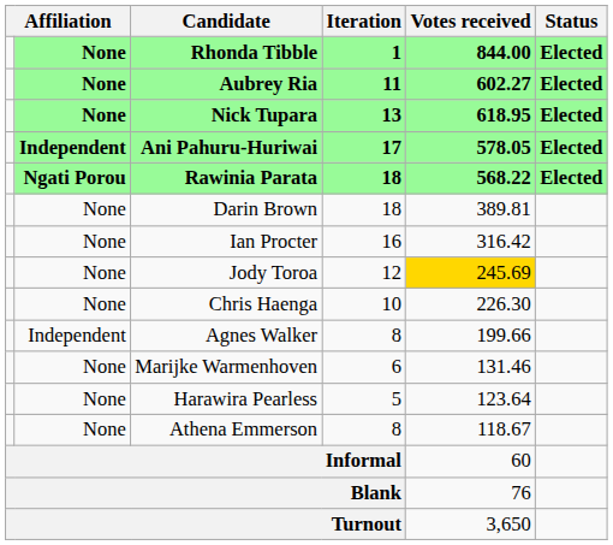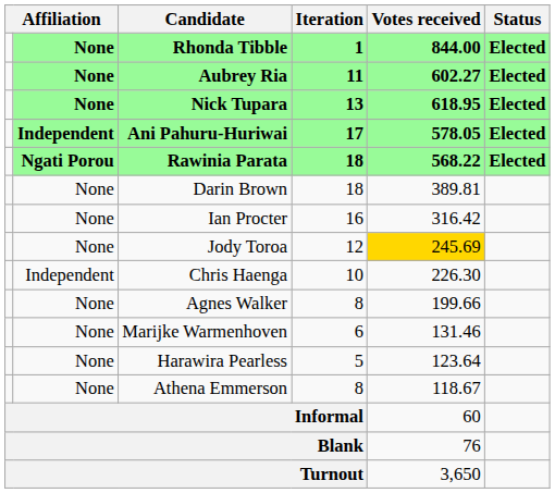 <table class="wikitable" style="text-align:right">
 <tr>
 <th colspan="2">Affiliation</th>
 <th>Candidate</th>
 <th>Iteration</th>
 <th>Votes received</th>
 <th>Status</th>
 </tr>
 <tr>
 <td></td>
 <td style="background:palegreen"><strong>None</strong></td>
 <td style="background:palegreen"><strong>Rhonda Tibble</strong></td>
 <td style="background:palegreen"><strong>1</strong></td>
 <td style="background:palegreen"><strong>844.00</strong></td>
 <td style="background:palegreen"><strong>Elected</strong></td>
 </tr>
 <tr>
 <td></td>
 <td style="background:palegreen"><strong>None</strong></td>
 <td style="background:palegreen"><strong>Aubrey Ria</strong></td>
 <td style="background:palegreen"><strong>11</strong></td>
 <td style="background:palegreen"><strong>602.27</strong></td>
 <td style="background:palegreen"><strong>Elected</strong></td>
 </tr>
 <tr>
 <td></td>
 <td style="background:palegreen"><strong>None</strong></td>
 <td style="background:palegreen"><strong>Nick Tupara</strong></td>
 <td style="background:palegreen"><strong>13</strong></td>
 <td style="background:palegreen"><strong>618.95</strong></td>
 <td style="background:palegreen"><strong>Elected</strong></td>
 </tr>
 <tr>
 <td></td>
 <td style="background:palegreen"><strong>Independent</strong></td>
 <td style="background:palegreen"><strong>Ani Pahuru-Huriwai</strong></td>
 <td style="background:palegreen"><strong>17</strong></td>
 <td style="background:palegreen"><strong>578.05</strong></td>
 <td style="background:palegreen"><strong>Elected</strong></td>
 </tr>
 <tr>
 <td></td>
 <td style="background:palegreen"><strong>Ngati Porou</strong></td>
 <td style="background:palegreen"><strong>Rawinia Parata</strong></td>
 <td style="background:palegreen"><strong>18</strong></td>
 <td style="background:palegreen"><strong>568.22</strong></td>
 <td style="background:palegreen"><strong>Elected</strong></td>
 </tr>
 <tr>
 <td></td>
 <td>None</td>
 <td>Darin Brown</td>
 <td>18</td>
 <td>389.81</td>
 <td></td>
 </tr>
 <tr>
 <td></td>
 <td>None</td>
 <td>Ian Procter</td>
 <td>16</td>
 <td>316.42</td>
 <td></td>
 </tr>
 <tr>
 <td></td>
 <td>None</td>
 <td>Jody Toroa</td>
 <td>12</td>
 <td style="background: gold;">245.69</td>
 <td></td>
 </tr>
 <tr>
 <td></td>
-<td>None</td>
+<td>Independent</td>
 <td>Chris Haenga</td>
 <td>10</td>
 <td>226.30</td>
 <td></td>
 </tr>
 <tr>
 <td></td>
-<td>Independent</td>
+<td>None</td>
 <td>Agnes Walker</td>
 <td>8</td>
 <td>199.66</td>
 <td></td>
 </tr>
 <tr>
 <td></td>
 <td>None</td>
 <td>Marijke Warmenhoven</td>
 <td>6</td>
 <td>131.46</td>
 <td></td>
 </tr>
 <tr>
 <td></td>
 <td>None</td>
 <td>Harawira Pearless</td>
 <td>5</td>
 <td>123.64</td>
 <td></td>
 </tr>
 <tr>
 <td></td>
 <td>None</td>
 <td>Athena Emmerson</td>
 <td>8</td>
 <td>118.67</td>
 <td></td>
 </tr>
 <tr>
 <th colspan="4" style="text-align:right">Informal</th>
 <td>60</td>
 <td></td>
 </tr>
 <tr>
 <th colspan="4" style="text-align:right">Blank</th>
 <td>76</td>
 <td></td>
 </tr>
 <tr>
 <th colspan="4" style="text-align:right">Turnout</th>
 <td>3,650</td>
 <td></td>
 </tr>
 </table>
